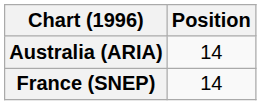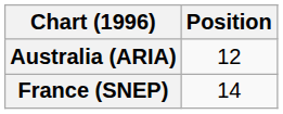 <table class="wikitable plainrowheaders" style="text-align:center">
 <tr>
 <th>Chart (1996)</th>
 <th>Position</th>
 </tr>
 <tr>
 <th scope="row">Australia (ARIA)</th>
-<td>14</td>
+<td>12</td>
 </tr>
 <tr>
 <th scope="row">France (SNEP)</th>
 <td>14</td>
 </tr>
 </table>
